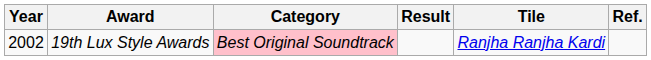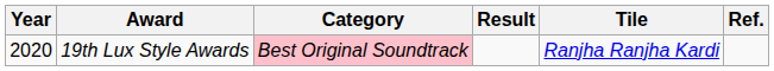 <table class="wikitable">
 <tr>
 <th>Year</th>
 <th>Award</th>
 <th>Category</th>
 <th>Result</th>
 <th>Tile</th>
 <th>Ref.</th>
 </tr>
 <tr>
-<td>2002</td>
+<td>2020</td>
 <td><em>19th Lux Style Awards</em></td>
 <td style="background: pink;"><em>Best Original Soundtrack</em></td>
 <td></td>
 <td><em><a href='#'>Ranjha Ranjha Kardi</a></em></td>
 <td></td>
 </tr>
 </table>
